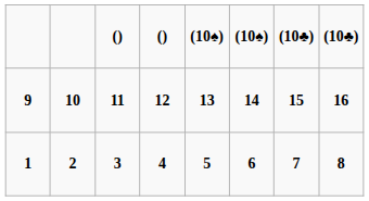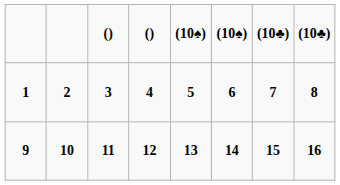 <table class="wikitable" style="text-align:center; margin:0.5em auto">
 <tr>
 <td width="40" height="60"><strong></strong></td>
 <td width="40"><strong></strong></td>
 <td width="40"><strong>()</strong></td>
 <td width="40"><strong>()</strong></td>
 <td width="40"><strong>(10♠)</strong></td>
 <td width="40"><strong>(10♠)</strong></td>
 <td width="40"><strong>(10♣)</strong></td>
 <td width="40"><strong>(10♣)</strong></td>
 </tr>
 <tr>
+<td height="60"><strong>1</strong></td>
+<td><strong>2</strong></td>
+<td><strong>3</strong></td>
+<td><strong>4</strong></td>
+<td><strong>5</strong></td>
+<td><strong>6</strong></td>
+<td><strong>7</strong></td>
+<td><strong>8</strong></td>
+</tr>
+<tr>
 <td height="60"><strong>9</strong></td>
 <td><strong>10</strong></td>
 <td><strong>11</strong></td>
 <td><strong>12</strong></td>
 <td><strong>13</strong></td>
 <td><strong>14</strong></td>
 <td><strong>15</strong></td>
 <td><strong>16</strong></td>
 </tr>
-<tr>
-<td height="60"><strong>1</strong></td>
-<td><strong>2</strong></td>
-<td><strong>3</strong></td>
-<td><strong>4</strong></td>
-<td><strong>5</strong></td>
-<td><strong>6</strong></td>
-<td><strong>7</strong></td>
-<td><strong>8</strong></td>
-</tr>
 </table>
